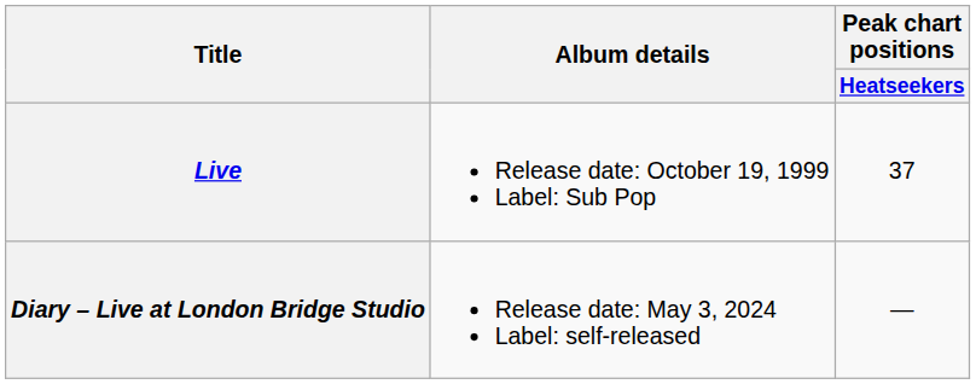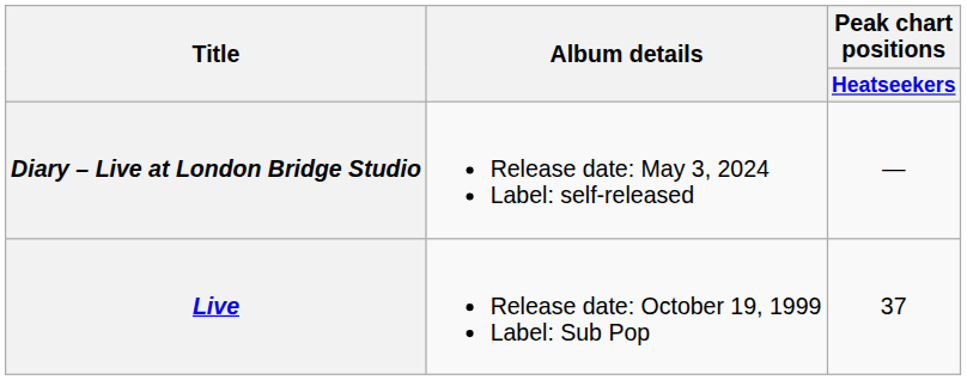 <table class="wikitable plainrowheaders">
 <tr>
 <th scope="col" rowspan="2">Title</th>
 <th scope="col" rowspan="2">Album details</th>
 <th scope="col" colspan="1">Peak chart positions</th>
 </tr>
 <tr>
 <th scope="col" style="width:3em;font-size:90%"><a href='#'>Heatseekers</a></th>
 </tr>
 <tr>
+<th scope="row"><em>Diary – Live at London Bridge Studio</em></th>
+<td><br><ul><li>Release date: May 3, 2024</li><li>Label: self-released</li></ul></td>
+<td style="text-align:center;">—</td>
+</tr>
+<tr>
 <th scope="row"><em><a href='#'>Live</a></em></th>
 <td><br><ul><li>Release date: October 19, 1999</li><li>Label: Sub Pop</li></ul></td>
 <td style="text-align:center;">37</td>
 </tr>
-<tr>
-<th scope="row"><em>Diary – Live at London Bridge Studio</em></th>
-<td><br><ul><li>Release date: May 3, 2024</li><li>Label: self-released</li></ul></td>
-<td style="text-align:center;">—</td>
-</tr>
 </table>
